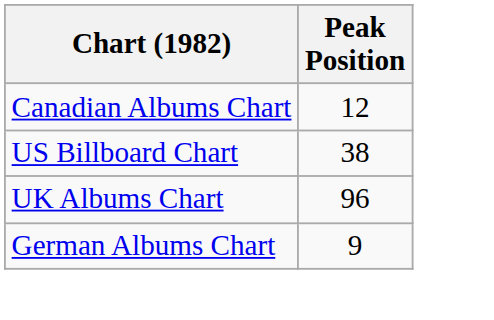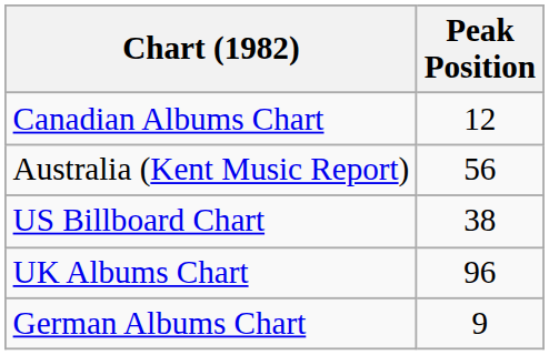 <table class="wikitable sortable" style="text-align:center;">
 <tr>
 <th>Chart (1982)</th>
 <th>Peak<br>Position</th>
 </tr>
 <tr>
 <td align="left"><a href='#'>Canadian Albums Chart</a></td>
 <td>12</td>
+</tr>
+<tr>
+<td>Australia (<a href='#'>Kent Music Report</a>)</td>
+<td style="text-align:center;">56</td>
 </tr>
 <tr>
 <td align="left"><a href='#'>US Billboard Chart</a></td>
 <td align="center">38</td>
 </tr>
 <tr>
 <td align="left"><a href='#'>UK Albums Chart</a></td>
 <td align="center">96</td>
 </tr>
 <tr>
 <td align="left"><a href='#'>German Albums Chart</a></td>
 <td>9</td>
 </tr>
 </table>
